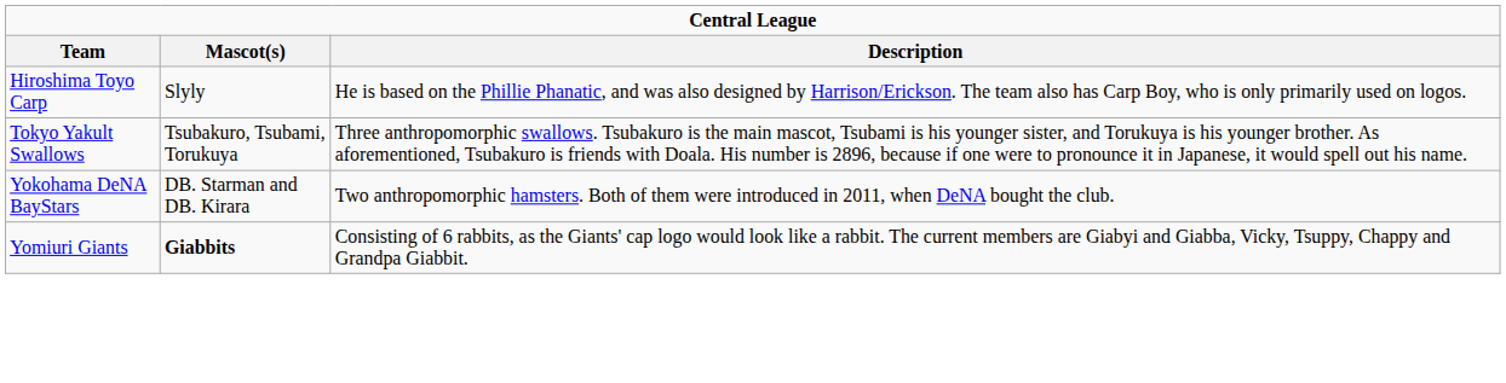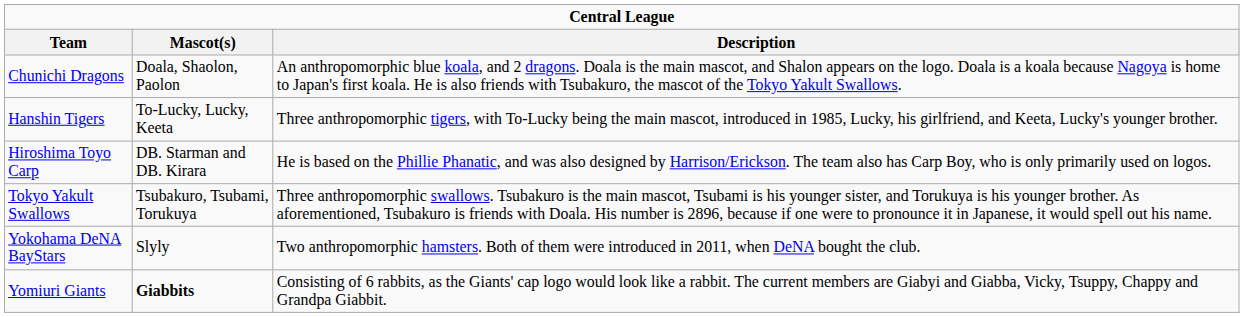 <table class="wikitable">
 <tr>
 <td colspan="3" align="center"><strong>Central League</strong></td>
 </tr>
 <tr bgcolor="#efefef">
 <th>Team</th>
 <th>Mascot(s)</th>
 <th>Description</th>
 </tr>
 <tr>
+<td><a href='#'>Chunichi Dragons</a></td>
+<td>Doala, Shaolon, Paolon</td>
+<td>An anthropomorphic blue <a href='#'>koala</a>, and 2 <a href='#'>dragons</a>. Doala is the main mascot, and Shalon appears on the logo. Doala is a koala because <a href='#'>Nagoya</a> is home to Japan's first koala. He is also friends with Tsubakuro, the mascot of the <a href='#'>Tokyo Yakult Swallows</a>.</td>
+</tr>
+<tr>
+<td><a href='#'>Hanshin Tigers</a></td>
+<td>To-Lucky, Lucky, Keeta</td>
+<td>Three anthropomorphic <a href='#'>tigers</a>, with To-Lucky being the main mascot, introduced in 1985, Lucky, his girlfriend, and Keeta, Lucky's younger brother.</td>
+</tr>
+<tr>
 <td><a href='#'>Hiroshima Toyo Carp</a></td>
-<td>Slyly</td>
+<td>DB. Starman and DB. Kirara</td>
 <td>He is based on the <a href='#'>Phillie Phanatic</a>, and was also designed by <a href='#'>Harrison/Erickson</a>. The team also has Carp Boy, who is only primarily used on logos.</td>
 </tr>
 <tr>
 <td><a href='#'>Tokyo Yakult Swallows</a></td>
 <td>Tsubakuro, Tsubami, Torukuya</td>
 <td>Three anthropomorphic <a href='#'>swallows</a>. Tsubakuro is the main mascot, Tsubami is his younger sister, and Torukuya is his younger brother. As aforementioned, Tsubakuro is friends with Doala. His number is 2896, because if one were to pronounce it in Japanese, it would spell out his name.</td>
 </tr>
 <tr>
 <td><a href='#'>Yokohama DeNA BayStars</a></td>
-<td>DB. Starman and DB. Kirara</td>
+<td>Slyly</td>
 <td>Two anthropomorphic <a href='#'>hamsters</a>. Both of them were introduced in 2011, when <a href='#'>DeNA</a> bought the club.</td>
 </tr>
 <tr>
 <td><a href='#'>Yomiuri Giants</a></td>
 <td><strong>Giabbits</strong></td>
 <td>Consisting of 6 rabbits, as the Giants' cap logo would look like a rabbit. The current members are Giabyi and Giabba, Vicky, Tsuppy, Chappy and Grandpa Giabbit.</td>
 </tr>
 </table>
